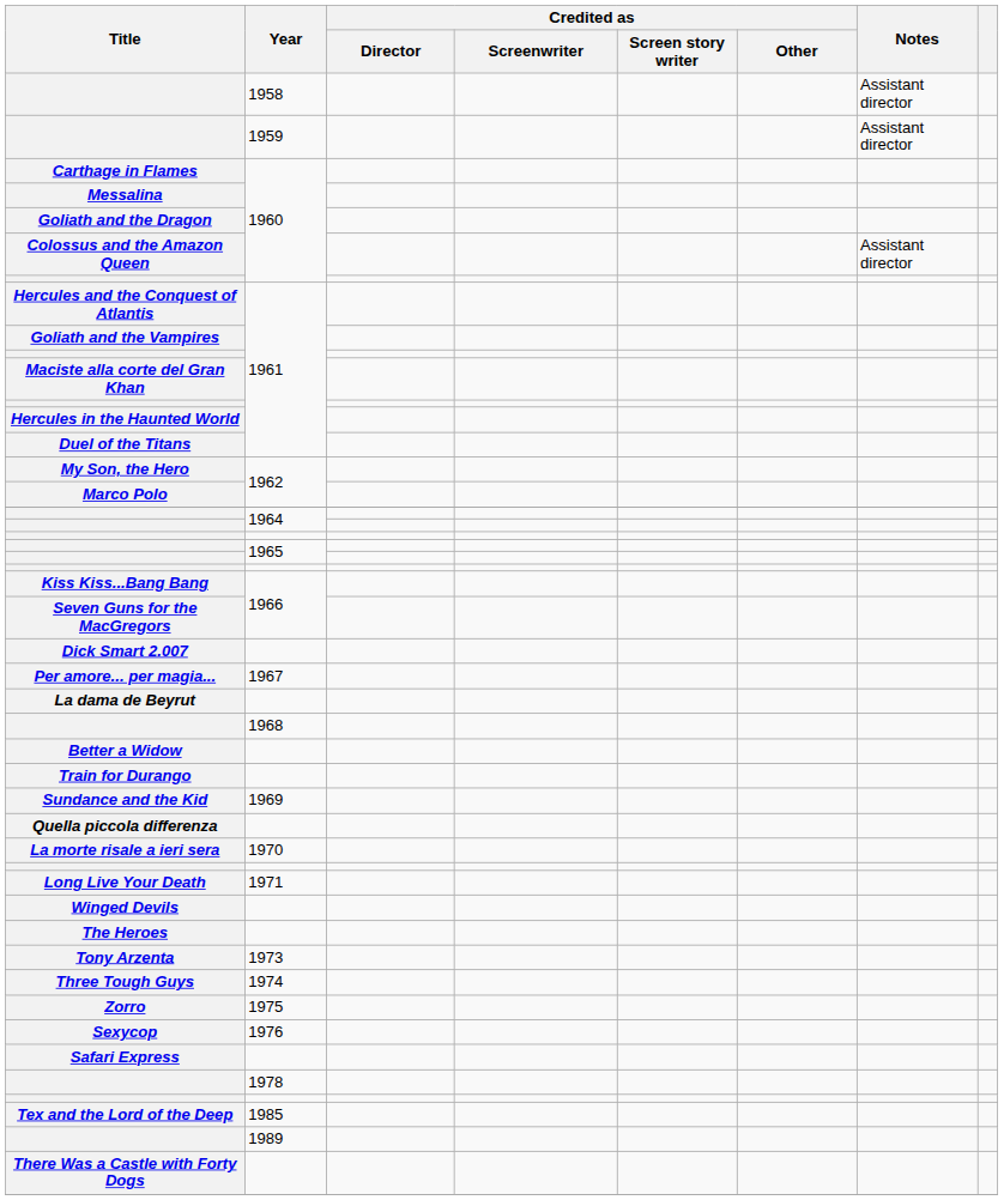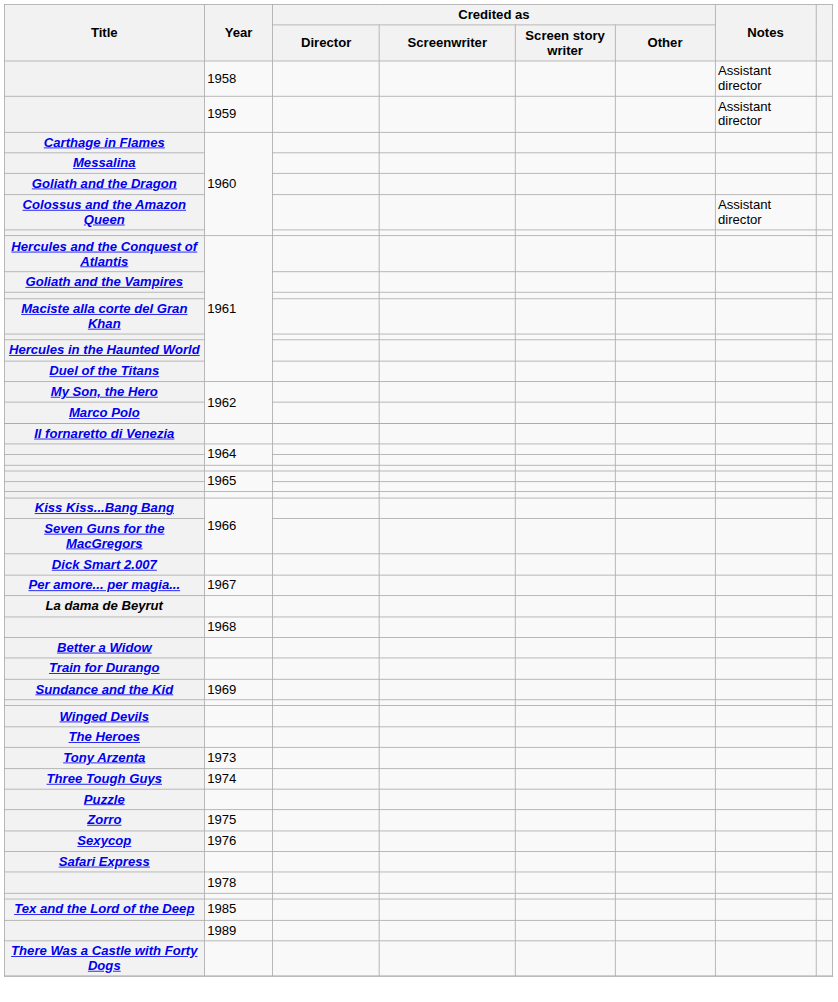 <table class="wikitable sortable plainrowheaders" width="80%">
 <tr>
 <th width="12%" rowspan="2" scope="col">Title</th>
 <th width="4%" rowspan="2" scope="col">Year</th>
 <th colspan="4" scope="col">Credited as</th>
 <th width="5%" rowspan="2" scope="col" class="unsortable">Notes</th>
 <th width="1%" rowspan="2" scope="col" class="unsortable"></th>
 </tr>
 <tr>
 <th width=6%>Director</th>
 <th width=6%>Screenwriter</th>
 <th width=6%>Screen story writer</th>
 <th width=6%>Other</th>
 </tr>
 <tr>
 <th scope="row"><em></em></th>
 <td>1958</td>
 <td></td>
 <td></td>
 <td></td>
 <td></td>
 <td>Assistant director</td>
 <td style="text-align:center;"></td>
 </tr>
 <tr>
 <th scope="row"></th>
 <td>1959</td>
 <td></td>
 <td></td>
 <td></td>
 <td></td>
 <td>Assistant director</td>
 <td style="text-align:center;"></td>
 </tr>
 <tr>
 <th scope="row"><em><a href='#'>Carthage in Flames</a></em></th>
 <td rowspan="5">1960</td>
 <td></td>
 <td></td>
 <td></td>
 <td></td>
 <td></td>
 <td style="text-align:center;"></td>
 </tr>
 <tr>
 <th scope="row"><em><a href='#'>Messalina</a></em></th>
 <td></td>
 <td></td>
 <td></td>
 <td></td>
 <td></td>
 <td style="text-align:center;"></td>
 </tr>
 <tr>
 <th scope="row"><em><a href='#'>Goliath and the Dragon</a></em></th>
 <td></td>
 <td></td>
 <td></td>
 <td></td>
 <td></td>
 <td style="text-align:center;"></td>
 </tr>
 <tr>
 <th scope="row"><em><a href='#'>Colossus and the Amazon Queen</a></em></th>
 <td></td>
 <td></td>
 <td></td>
 <td></td>
 <td>Assistant director</td>
 <td style="text-align:center;"></td>
 </tr>
 <tr>
 <th scope="row"></th>
 <td></td>
 <td></td>
 <td></td>
 <td></td>
 <td></td>
 <td style="text-align:center;"></td>
 </tr>
 <tr>
 <th scope="row"><em><a href='#'>Hercules and the Conquest of Atlantis</a></em></th>
 <td rowspan="7">1961</td>
 <td></td>
 <td></td>
 <td></td>
 <td></td>
 <td></td>
 <td style="text-align:center;"></td>
 </tr>
 <tr>
 <th scope="row"><em><a href='#'>Goliath and the Vampires</a></em></th>
 <td></td>
 <td></td>
 <td></td>
 <td></td>
 <td></td>
 <td style="text-align:center;"></td>
 </tr>
 <tr>
 <th scope="row"></th>
 <td></td>
 <td></td>
 <td></td>
 <td></td>
 <td></td>
 <td style="text-align:center;"></td>
 </tr>
 <tr>
 <th scope="row"><em><a href='#'>Maciste alla corte del Gran Khan</a></em></th>
 <td></td>
 <td></td>
 <td></td>
 <td></td>
 <td></td>
 <td style="text-align:center;"></td>
 </tr>
 <tr>
 <th scope="row"></th>
 <td></td>
 <td></td>
 <td></td>
 <td></td>
 <td></td>
 <td style="text-align:center;"></td>
 </tr>
 <tr>
 <th scope="row"><em><a href='#'>Hercules in the Haunted World</a></em></th>
 <td></td>
 <td></td>
 <td></td>
 <td></td>
 <td></td>
 <td style="text-align:center;"></td>
 </tr>
 <tr>
 <th scope="row"><em><a href='#'>Duel of the Titans</a></em></th>
 <td></td>
 <td></td>
 <td></td>
 <td></td>
 <td></td>
 <td style="text-align:center;"></td>
 </tr>
 <tr>
 <th scope="row"><em><a href='#'>My Son, the Hero</a></em></th>
 <td rowspan="2">1962</td>
 <td></td>
 <td></td>
 <td></td>
 <td></td>
 <td></td>
 <td style="text-align:center;"></td>
 </tr>
 <tr>
 <th scope="row"><em><a href='#'>Marco Polo</a></em></th>
 <td></td>
 <td></td>
 <td></td>
 <td></td>
 <td></td>
 <td></td>
 </tr>
 <tr>
 </tr>
 <tr>
+<th scope="row"><em><a href='#'>Il fornaretto di Venezia</a></em></th>
+<td></td>
+<td></td>
+<td></td>
+<td></td>
+<td></td>
+<td></td>
+<td style="text-align:center;"></td>
+</tr>
+<tr>
 <th scope="row"></th>
 <td rowspan="2">1964</td>
 <td></td>
 <td></td>
 <td></td>
 <td></td>
 <td></td>
 <td style="text-align:center;"></td>
 </tr>
 <tr>
 <th scope="row"></th>
 <td></td>
 <td></td>
 <td></td>
 <td></td>
 <td></td>
 <td style="text-align:center;"></td>
 </tr>
 <tr>
 <th scope="row"></th>
 <td></td>
 <td></td>
 <td></td>
 <td></td>
 <td></td>
 <td></td>
 <td></td>
 </tr>
 <tr>
 <th scope="row"></th>
 <td rowspan="2">1965</td>
 <td></td>
 <td></td>
 <td></td>
 <td></td>
 <td></td>
 <td></td>
 </tr>
 <tr>
 <th scope="row"></th>
 <td></td>
 <td></td>
 <td></td>
 <td></td>
 <td></td>
 <td></td>
 </tr>
 <tr>
 <th scope="row"></th>
 <td></td>
 <td></td>
 <td></td>
 <td></td>
 <td></td>
 <td></td>
 <td></td>
 </tr>
 <tr>
 <th scope="row"><em><a href='#'>Kiss Kiss...Bang Bang</a></em></th>
 <td rowspan="2">1966</td>
 <td></td>
 <td></td>
 <td></td>
 <td></td>
 <td></td>
 <td></td>
 </tr>
 <tr>
 <th scope="row"><em><a href='#'>Seven Guns for the MacGregors</a></em></th>
 <td></td>
 <td></td>
 <td></td>
 <td></td>
 <td></td>
 <td></td>
 </tr>
 <tr>
 <th scope="row"><em><a href='#'>Dick Smart 2.007</a></em></th>
 <td></td>
 <td></td>
 <td></td>
 <td></td>
 <td></td>
 <td></td>
 <td></td>
 </tr>
 <tr>
 <th scope="row"><em><a href='#'>Per amore... per magia...</a></em></th>
 <td>1967</td>
 <td></td>
 <td></td>
 <td></td>
 <td></td>
 <td></td>
 <td></td>
 </tr>
 <tr>
 <th scope="row"><em>La dama de Beyrut</em></th>
 <td></td>
 <td></td>
 <td></td>
 <td></td>
 <td></td>
 <td></td>
 <td></td>
 </tr>
 <tr>
 <th scope="row"></th>
 <td>1968</td>
 <td></td>
 <td></td>
 <td></td>
 <td></td>
 <td></td>
 <td></td>
 </tr>
 <tr>
 <th scope="row"><em><a href='#'>Better a Widow</a></em></th>
 <td></td>
 <td></td>
 <td></td>
 <td></td>
 <td></td>
 <td></td>
 <td></td>
 </tr>
 <tr>
 <th scope="row"><em><a href='#'>Train for Durango</a></em></th>
 <td></td>
 <td></td>
 <td></td>
 <td></td>
 <td></td>
 <td></td>
 <td></td>
 </tr>
 <tr>
 <th scope="row"><em><a href='#'>Sundance and the Kid</a></em></th>
 <td>1969</td>
 <td></td>
 <td></td>
 <td></td>
 <td></td>
 <td></td>
 <td></td>
 </tr>
 <tr>
-<th scope="row"><em>Quella piccola differenza</em></th>
-<td></td>
-<td></td>
-<td></td>
-<td></td>
-<td></td>
-<td></td>
-<td></td>
-</tr>
-<tr>
-<th scope="row"><em><a href='#'>La morte risale a ieri sera</a></em></th>
-<td>1970</td>
-<td></td>
-<td></td>
-<td></td>
-<td></td>
-<td></td>
-<td></td>
-</tr>
-<tr>
 <th scope="row"></th>
 <td></td>
-<td></td>
-<td></td>
-<td></td>
-<td></td>
-<td></td>
-<td></td>
-</tr>
-<tr>
-<th scope="row"><em><a href='#'>Long Live Your Death</a></em></th>
-<td>1971</td>
 <td></td>
 <td></td>
 <td></td>
 <td></td>
 <td></td>
 <td></td>
 </tr>
 <tr>
 <th scope="row"><em><a href='#'>Winged Devils</a></em></th>
 <td></td>
 <td></td>
 <td></td>
 <td></td>
 <td></td>
 <td></td>
 <td></td>
 </tr>
 <tr>
 <th scope="row"><em><a href='#'>The Heroes</a></em></th>
 <td></td>
 <td></td>
 <td></td>
 <td></td>
 <td></td>
 <td></td>
 <td></td>
 </tr>
 <tr>
 <th scope="row"><em><a href='#'>Tony Arzenta</a></em></th>
 <td>1973</td>
 <td></td>
 <td></td>
 <td></td>
 <td></td>
 <td></td>
 <td></td>
 </tr>
 <tr>
 <th scope="row"><em><a href='#'>Three Tough Guys</a></em></th>
 <td>1974</td>
+<td></td>
+<td></td>
+<td></td>
+<td></td>
+<td></td>
+<td></td>
+</tr>
+<tr>
+<th scope="row"><em><a href='#'>Puzzle</a></em></th>
+<td></td>
 <td></td>
 <td></td>
 <td></td>
 <td></td>
 <td></td>
 <td></td>
 </tr>
 <tr>
 <th scope="row"><em><a href='#'>Zorro</a></em></th>
 <td>1975</td>
 <td></td>
 <td></td>
 <td></td>
 <td></td>
 <td></td>
 <td></td>
 </tr>
 <tr>
 <th scope="row"><em><a href='#'>Sexycop</a></em></th>
 <td>1976</td>
 <td></td>
 <td></td>
 <td></td>
 <td></td>
 <td></td>
 <td></td>
 </tr>
 <tr>
 <th scope="row"><em><a href='#'>Safari Express</a></em></th>
 <td></td>
 <td></td>
 <td></td>
 <td></td>
 <td></td>
 <td></td>
 <td></td>
 </tr>
 <tr>
 <th scope="row"></th>
 <td>1978</td>
 <td></td>
 <td></td>
 <td></td>
 <td></td>
 <td></td>
 <td></td>
 </tr>
 <tr>
 <th scope="row"></th>
 <td></td>
 <td></td>
 <td></td>
 <td></td>
 <td></td>
 <td></td>
 <td></td>
 </tr>
 <tr>
 <th scope="row"><em><a href='#'>Tex and the Lord of the Deep</a></em></th>
 <td>1985</td>
 <td></td>
 <td></td>
 <td></td>
 <td></td>
 <td></td>
 <td></td>
 </tr>
 <tr>
 <th scope="row"><em></em></th>
 <td>1989</td>
 <td></td>
 <td></td>
 <td></td>
 <td></td>
 <td></td>
 <td></td>
 </tr>
 <tr>
 <th scope="row"><em><a href='#'>There Was a Castle with Forty Dogs</a></em></th>
 <td></td>
 <td></td>
 <td></td>
 <td></td>
 <td></td>
 <td></td>
 <td></td>
 </tr>
 <tr>
 </tr>
 </table>
